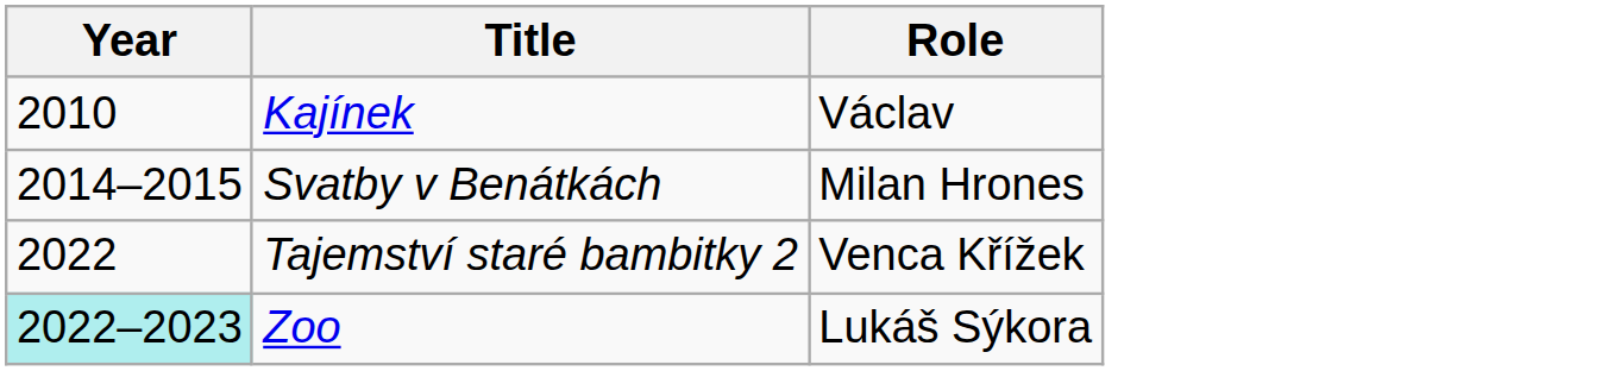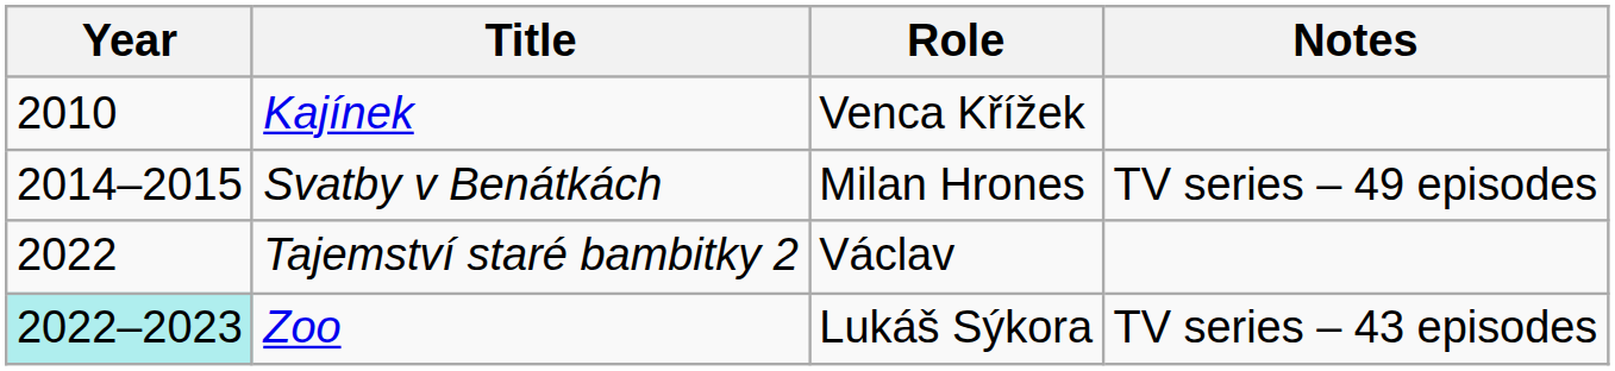 <table class="wikitable sortable">
 <tr>
 <th>Year</th>
 <th>Title</th>
 <th>Role</th>
+<th class="unsortable">Notes</th>
 </tr>
 <tr>
 <td>2010</td>
 <td><em><a href='#'>Kajínek</a></em></td>
-<td>Václav</td>
+<td>Venca Křížek</td>
+<td></td>
 </tr>
 <tr>
 <td>2014–2015</td>
 <td><em>Svatby v Benátkách</em></td>
 <td>Milan Hrones</td>
+<td>TV series – 49 episodes</td>
 </tr>
 <tr>
 <td>2022</td>
 <td><em>Tajemství staré bambitky 2</em></td>
-<td>Venca Křížek</td>
+<td>Václav</td>
+<td></td>
 </tr>
 <tr>
 <td style="background: paleturquoise;">2022–2023</td>
 <td><em><a href='#'>Zoo</a></em></td>
 <td>Lukáš Sýkora</td>
+<td>TV series – 43 episodes</td>
 </tr>
 </table>
